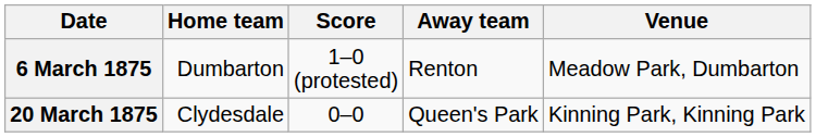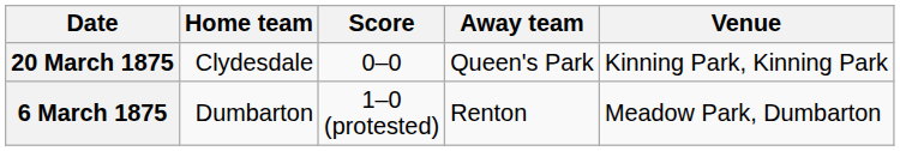 <table class="wikitable football-result-list" style="max-width: 80em; text-align: center">
 <tr>
 <th scope="col">Date</th>
 <th scope="col">Home team</th>
 <th scope="col">Score</th>
 <th scope="col">Away team</th>
 <th scope="col">Venue</th>
 </tr>
 <tr>
+<th scope="row">20 March 1875</th>
+<td align=right>Clydesdale</td>
+<td>0–0</td>
+<td align=left>Queen's Park</td>
+<td align=left>Kinning Park, Kinning Park</td>
+</tr>
+<tr>
 <th scope="row">6 March 1875</th>
 <td align=right>Dumbarton</td>
 <td>1–0<br>(protested)</td>
 <td align=left>Renton</td>
 <td align=left>Meadow Park, Dumbarton</td>
 </tr>
-<tr>
-<th scope="row">20 March 1875</th>
-<td align=right>Clydesdale</td>
-<td>0–0</td>
-<td align=left>Queen's Park</td>
-<td align=left>Kinning Park, Kinning Park</td>
-</tr>
 </table>
